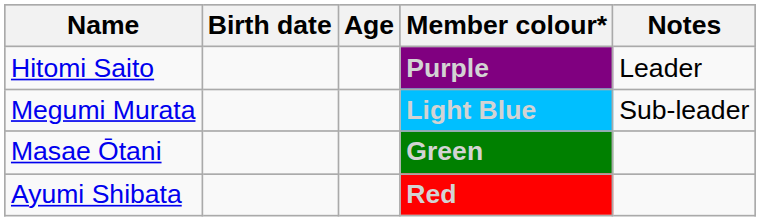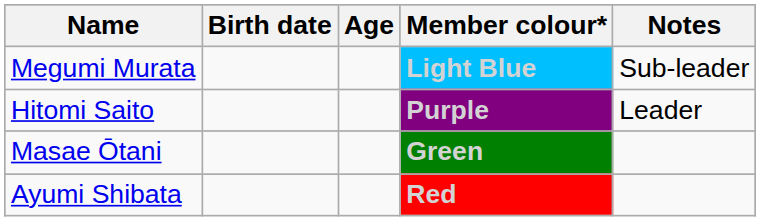 <table class="wikitable">
 <tr style="white-space:nowrap;">
 <th>Name</th>
 <th>Birth date</th>
 <th>Age</th>
 <th>Member colour*</th>
 <th>Notes</th>
 </tr>
 <tr>
+<td><a href='#'>Megumi Murata</a></td>
+<td></td>
+<td></td>
+<td style="color:Lightgrey; background:DeepSkyBlue;"><strong>Light Blue</strong></td>
+<td>Sub-leader</td>
+</tr>
+<tr>
 <td><a href='#'>Hitomi Saito</a></td>
 <td></td>
 <td></td>
 <td style="color:Lightgrey; background:Purple;"><strong>Purple</strong></td>
 <td>Leader</td>
-</tr>
-<tr>
-<td><a href='#'>Megumi Murata</a></td>
-<td></td>
-<td></td>
-<td style="color:Lightgrey; background:DeepSkyBlue;"><strong>Light Blue</strong></td>
-<td>Sub-leader</td>
 </tr>
 <tr>
 <td><a href='#'>Masae Ōtani</a></td>
 <td></td>
 <td></td>
 <td style="color:Lightgray; background:Green;"><strong>Green</strong></td>
 <td></td>
 </tr>
 <tr>
 <td><a href='#'>Ayumi Shibata</a></td>
 <td></td>
 <td></td>
 <td style="color:Lightgrey; background:Red;"><strong>Red</strong></td>
 <td></td>
 </tr>
 </table>
